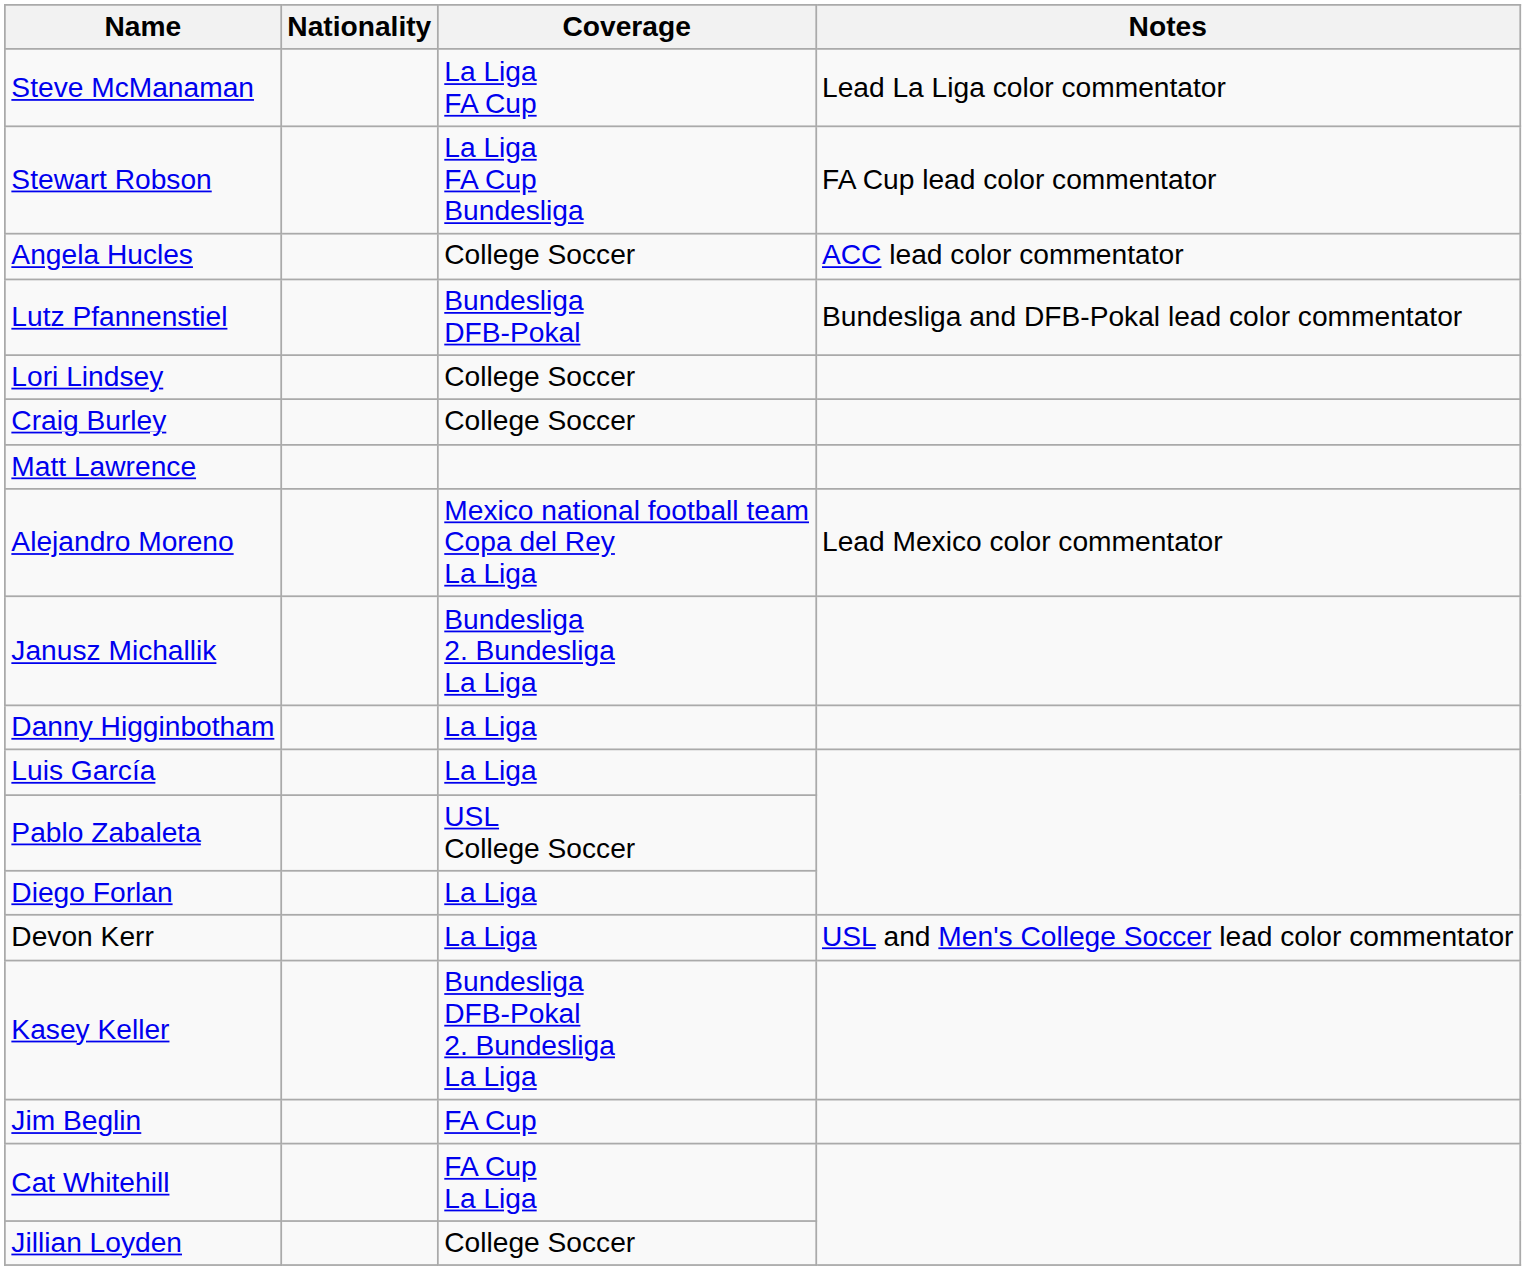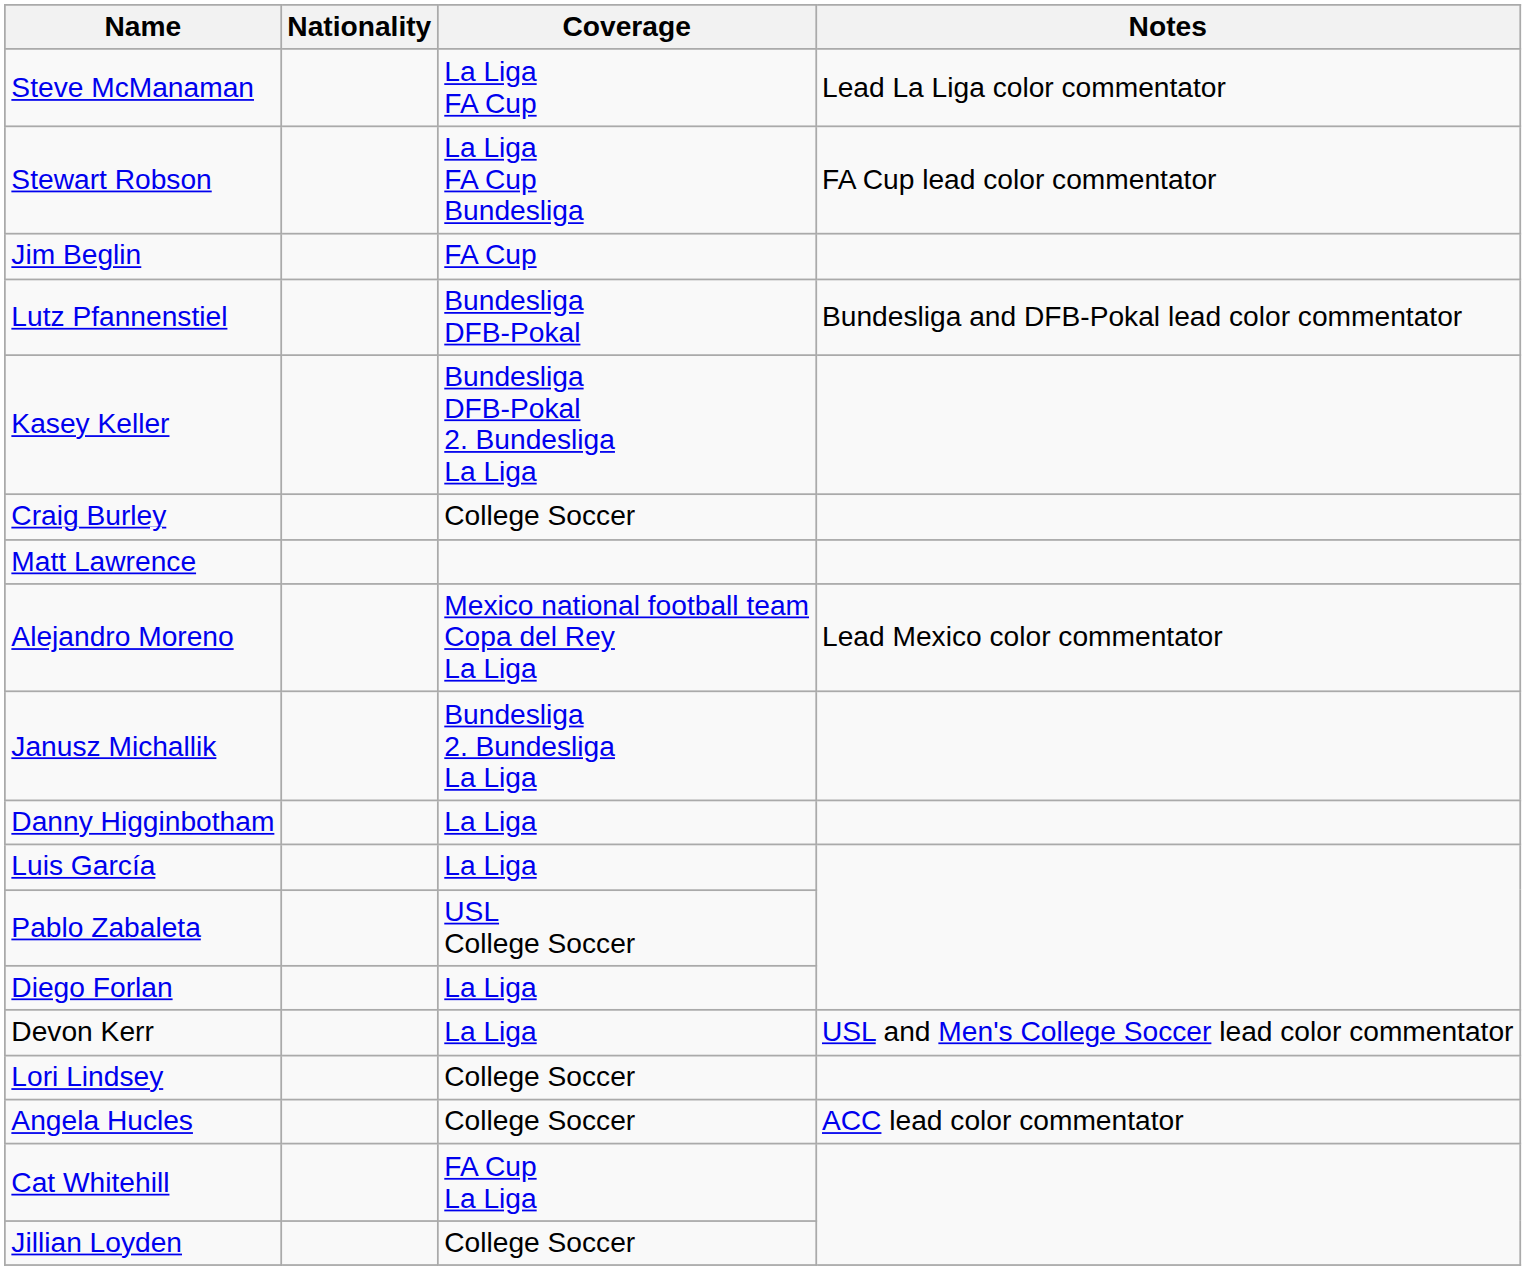 <table class="wikitable">
 <tr>
 <th>Name</th>
 <th>Nationality</th>
 <th>Coverage</th>
 <th>Notes</th>
 </tr>
 <tr>
 <td><a href='#'>Steve McManaman</a></td>
 <td></td>
 <td><a href='#'>La Liga</a><br><a href='#'>FA Cup</a></td>
 <td>Lead La Liga color commentator</td>
 </tr>
 <tr>
 <td><a href='#'>Stewart Robson</a></td>
 <td></td>
 <td><a href='#'>La Liga</a><br><a href='#'>FA Cup</a><br><a href='#'>Bundesliga</a><br></td>
 <td>FA Cup lead color commentator</td>
 </tr>
 <tr>
-<td><a href='#'>Angela Hucles</a></td>
+<td><a href='#'>Jim Beglin</a></td>
 <td></td>
-<td>College Soccer</td>
-<td><a href='#'>ACC</a> lead color commentator</td>
+<td><a href='#'>FA Cup</a></td>
+<td></td>
 </tr>
 <tr>
 <td><a href='#'>Lutz Pfannenstiel</a></td>
 <td></td>
 <td><a href='#'>Bundesliga</a><br><a href='#'>DFB-Pokal</a></td>
 <td>Bundesliga and DFB-Pokal lead color commentator</td>
 </tr>
 <tr>
-<td><a href='#'>Lori Lindsey</a></td>
+<td><a href='#'>Kasey Keller</a></td>
 <td></td>
-<td>College Soccer</td>
+<td><a href='#'>Bundesliga</a><br><a href='#'>DFB-Pokal</a><br><a href='#'>2. Bundesliga</a><br><a href='#'>La Liga</a></td>
 <td></td>
 </tr>
 <tr>
 <td><a href='#'>Craig Burley</a></td>
 <td></td>
 <td>College Soccer</td>
 <td></td>
 </tr>
 <tr>
 <td><a href='#'>Matt Lawrence</a></td>
 <td></td>
 <td></td>
 </tr>
 <tr>
 <td><a href='#'>Alejandro Moreno</a></td>
 <td></td>
 <td><a href='#'>Mexico national football team</a><br><a href='#'>Copa del Rey</a><br><a href='#'>La Liga</a></td>
 <td>Lead Mexico color commentator</td>
 </tr>
 <tr>
 <td><a href='#'>Janusz Michallik</a></td>
 <td></td>
 <td><a href='#'>Bundesliga</a><br><a href='#'>2. Bundesliga</a><br><a href='#'>La Liga</a></td>
 </tr>
 <tr>
 <td><a href='#'>Danny Higginbotham</a></td>
 <td></td>
 <td><a href='#'>La Liga</a></td>
 <td></td>
 </tr>
 <tr>
 <td><a href='#'>Luis García</a></td>
 <td></td>
 <td><a href='#'>La Liga</a></td>
 </tr>
 <tr>
 <td><a href='#'>Pablo Zabaleta</a></td>
 <td></td>
 <td><a href='#'>USL</a><br>College Soccer</td>
 </tr>
 <tr>
 <td><a href='#'>Diego Forlan</a></td>
 <td></td>
 <td><a href='#'>La Liga</a></td>
 </tr>
 <tr>
 <td>Devon Kerr</td>
 <td></td>
 <td><a href='#'>La Liga</a></td>
 <td><a href='#'>USL</a> and <a href='#'>Men's College Soccer</a> lead color commentator</td>
 </tr>
 <tr>
-<td><a href='#'>Kasey Keller</a></td>
+<td><a href='#'>Lori Lindsey</a></td>
 <td></td>
-<td><a href='#'>Bundesliga</a><br><a href='#'>DFB-Pokal</a><br><a href='#'>2. Bundesliga</a><br><a href='#'>La Liga</a></td>
+<td>College Soccer</td>
 <td></td>
 </tr>
 <tr>
-<td><a href='#'>Jim Beglin</a></td>
+<td><a href='#'>Angela Hucles</a></td>
 <td></td>
-<td><a href='#'>FA Cup</a></td>
-<td></td>
+<td>College Soccer</td>
+<td><a href='#'>ACC</a> lead color commentator</td>
 </tr>
 <tr>
 <td><a href='#'>Cat Whitehill</a></td>
 <td></td>
 <td><a href='#'>FA Cup</a><br><a href='#'>La Liga</a></td>
 </tr>
 <tr>
 <td><a href='#'>Jillian Loyden</a></td>
 <td></td>
 <td>College Soccer</td>
 </tr>
 </table>
